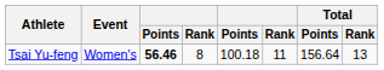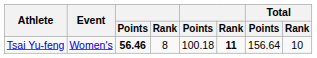 <table class="wikitable" style="font-size:90%">
 <tr>
 <th rowspan="2">Athlete</th>
 <th rowspan="2">Event</th>
 <th colspan="2"></th>
 <th colspan="2"></th>
 <th colspan="2">Total</th>
 </tr>
 <tr style="font-size:95%">
 <th>Points</th>
 <th>Rank</th>
 <th>Points</th>
 <th>Rank</th>
 <th>Points</th>
 <th>Rank</th>
 </tr>
 <tr align=center>
 <td align=left><a href='#'>Tsai Yu-feng</a></td>
 <td align=left><a href='#'>Women's</a></td>
 <td><strong>56.46</strong></td>
 <td>8</td>
 <td>100.18</td>
-<td>11</td>
+<td><strong>11</strong></td>
 <td>156.64</td>
-<td>13</td>
+<td>10</td>
 </tr>
 </table>
